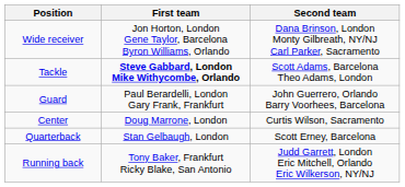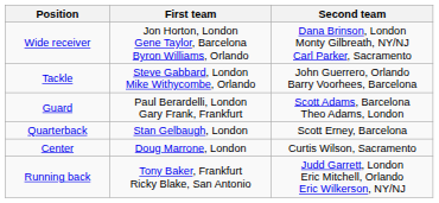 <table class="wikitable" style="font-size:95%; text-align:center">
 <tr>
 <th width="140">Position</th>
 <th width="220">First team</th>
 <th width="220">Second team</th>
 </tr>
 <tr>
 <td><a href='#'>Wide receiver</a></td>
 <td>Jon Horton, London<br><a href='#'>Gene Taylor</a>, Barcelona<br><a href='#'>Byron Williams</a>, Orlando</td>
 <td><a href='#'>Dana Brinson</a>, London<br>Monty Gilbreath, NY/NJ<br><a href='#'>Carl Parker</a>, Sacramento</td>
 </tr>
 <tr>
 <td><a href='#'>Tackle</a></td>
-<td><strong><a href='#'>Steve Gabbard</a>, London<br><a href='#'>Mike Withycombe</a>, Orlando</strong></td>
-<td><a href='#'>Scott Adams</a>, Barcelona<br>Theo Adams, London</td>
+<td><a href='#'>Steve Gabbard</a>, London<br><a href='#'>Mike Withycombe</a>, Orlando</td>
+<td>John Guerrero, Orlando<br>Barry Voorhees, Barcelona</td>
 </tr>
 <tr>
 <td><a href='#'>Guard</a></td>
 <td>Paul Berardelli, London<br>Gary Frank, Frankfurt</td>
-<td>John Guerrero, Orlando<br>Barry Voorhees, Barcelona</td>
+<td><a href='#'>Scott Adams</a>, Barcelona<br>Theo Adams, London</td>
+</tr>
+<tr>
+<td><a href='#'>Quarterback</a></td>
+<td><a href='#'>Stan Gelbaugh</a>, London</td>
+<td>Scott Erney, Barcelona</td>
 </tr>
 <tr>
 <td><a href='#'>Center</a></td>
 <td><a href='#'>Doug Marrone</a>, London</td>
 <td>Curtis Wilson, Sacramento</td>
 </tr>
 <tr>
-<td><a href='#'>Quarterback</a></td>
-<td><a href='#'>Stan Gelbaugh</a>, London</td>
-<td>Scott Erney, Barcelona</td>
-</tr>
-<tr>
 <td><a href='#'>Running back</a></td>
 <td><a href='#'>Tony Baker</a>, Frankfurt<br>Ricky Blake, San Antonio</td>
 <td><a href='#'>Judd Garrett</a>, London<br>Eric Mitchell, Orlando<br><a href='#'>Eric Wilkerson</a>, NY/NJ</td>
 </tr>
 </table>
